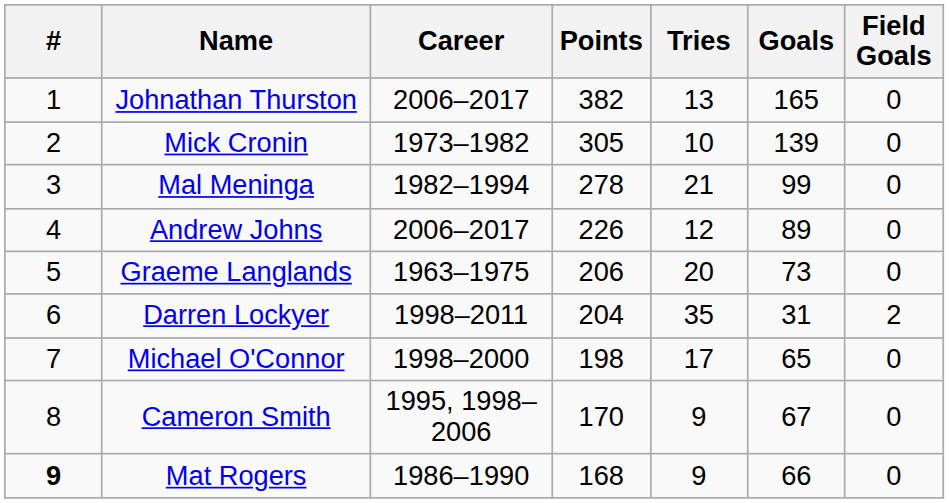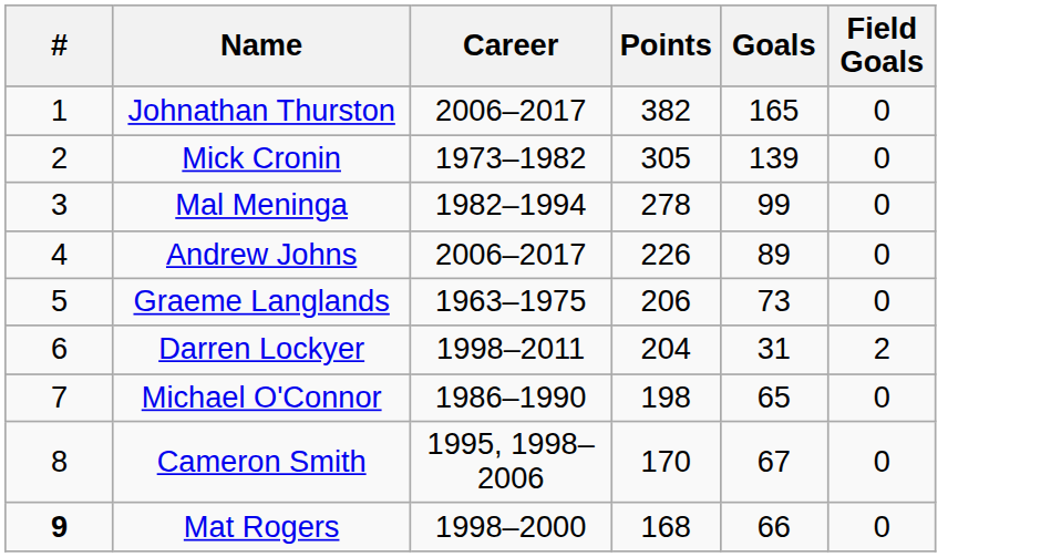 <table class="wikitable sortable" style="text-align:center;">
 <tr>
 <th width=50px>#</th>
 <th style="width:150px;">Name</th>
 <th style="width:100px;">Career</th>
 <th width=50px>Points</th>
-<th width=50px>Tries</th>
 <th width=50px>Goals</th>
 <th width=50px>Field Goals</th>
 </tr>
 <tr>
 <td>1</td>
 <td><a href='#'>Johnathan Thurston</a></td>
 <td>2006–2017</td>
 <td>382</td>
-<td>13</td>
 <td>165</td>
 <td>0</td>
 </tr>
 <tr>
 <td>2</td>
 <td><a href='#'>Mick Cronin</a></td>
 <td>1973–1982</td>
 <td>305</td>
-<td>10</td>
 <td>139</td>
 <td>0</td>
 </tr>
 <tr>
 <td>3</td>
 <td><a href='#'>Mal Meninga</a></td>
 <td>1982–1994</td>
 <td>278</td>
-<td>21</td>
 <td>99</td>
 <td>0</td>
 </tr>
 <tr>
 <td>4</td>
 <td><a href='#'>Andrew Johns</a></td>
 <td>2006–2017</td>
 <td>226</td>
-<td>12</td>
 <td>89</td>
 <td>0</td>
 </tr>
 <tr>
 <td>5</td>
 <td><a href='#'>Graeme Langlands</a></td>
 <td>1963–1975</td>
 <td>206</td>
-<td>20</td>
 <td>73</td>
 <td>0</td>
 </tr>
 <tr>
 <td>6</td>
 <td><a href='#'>Darren Lockyer</a></td>
 <td>1998–2011</td>
 <td>204</td>
-<td>35</td>
 <td>31</td>
 <td>2</td>
 </tr>
 <tr>
 <td>7</td>
 <td><a href='#'>Michael O'Connor</a></td>
-<td>1998–2000</td>
+<td>1986–1990</td>
 <td>198</td>
-<td>17</td>
 <td>65</td>
 <td>0</td>
 </tr>
 <tr>
 <td>8</td>
 <td><a href='#'>Cameron Smith</a></td>
 <td>1995, 1998–2006</td>
 <td>170</td>
-<td>9</td>
 <td>67</td>
 <td>0</td>
 </tr>
 <tr>
 <td><strong>9</strong></td>
 <td><a href='#'>Mat Rogers</a></td>
-<td>1986–1990</td>
+<td>1998–2000</td>
 <td>168</td>
-<td>9</td>
 <td>66</td>
 <td>0</td>
 </tr>
 </table>
